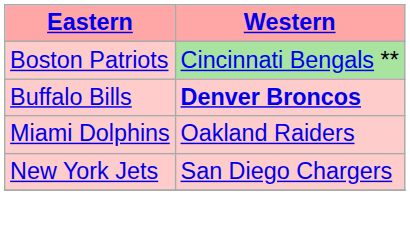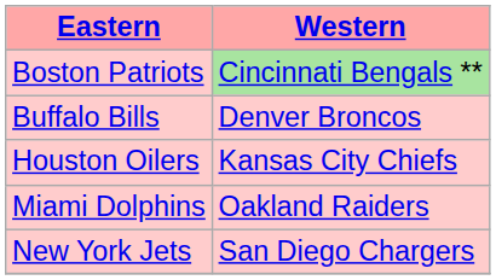 <table class="wikitable">
 <tr>
 <th style="background-color: #FFA7A7;"><strong><a href='#'>Eastern</a></strong></th>
 <th style="background-color: #FFA7A7;"><strong><a href='#'>Western</a></strong></th>
 </tr>
 <tr>
 <td style="background-color: #FFCCCC;"><a href='#'>Boston Patriots</a></td>
 <td style="background-color: #A8E4A0;"><a href='#'>Cincinnati Bengals</a> **</td>
 </tr>
 <tr>
 <td style="background-color: #FFCCCC;"><a href='#'>Buffalo Bills</a></td>
-<td style="background-color: #FFCCCC;"><strong><a href='#'>Denver Broncos</a></strong></td>
+<td style="background-color: #FFCCCC;"><a href='#'>Denver Broncos</a></td>
+</tr>
+<tr>
+<td style="background-color: #FFCCCC;"><a href='#'>Houston Oilers</a></td>
+<td style="background-color: #FFCCCC;"><a href='#'>Kansas City Chiefs</a></td>
 </tr>
 <tr>
 <td style="background-color: #FFCCCC;"><a href='#'>Miami Dolphins</a></td>
 <td style="background-color: #FFCCCC;"><a href='#'>Oakland Raiders</a></td>
 </tr>
 <tr>
 <td style="background-color: #FFCCCC;"><a href='#'>New York Jets</a></td>
 <td style="background-color: #FFCCCC;"><a href='#'>San Diego Chargers</a></td>
 </tr>
 <tr>
 </tr>
 </table>
